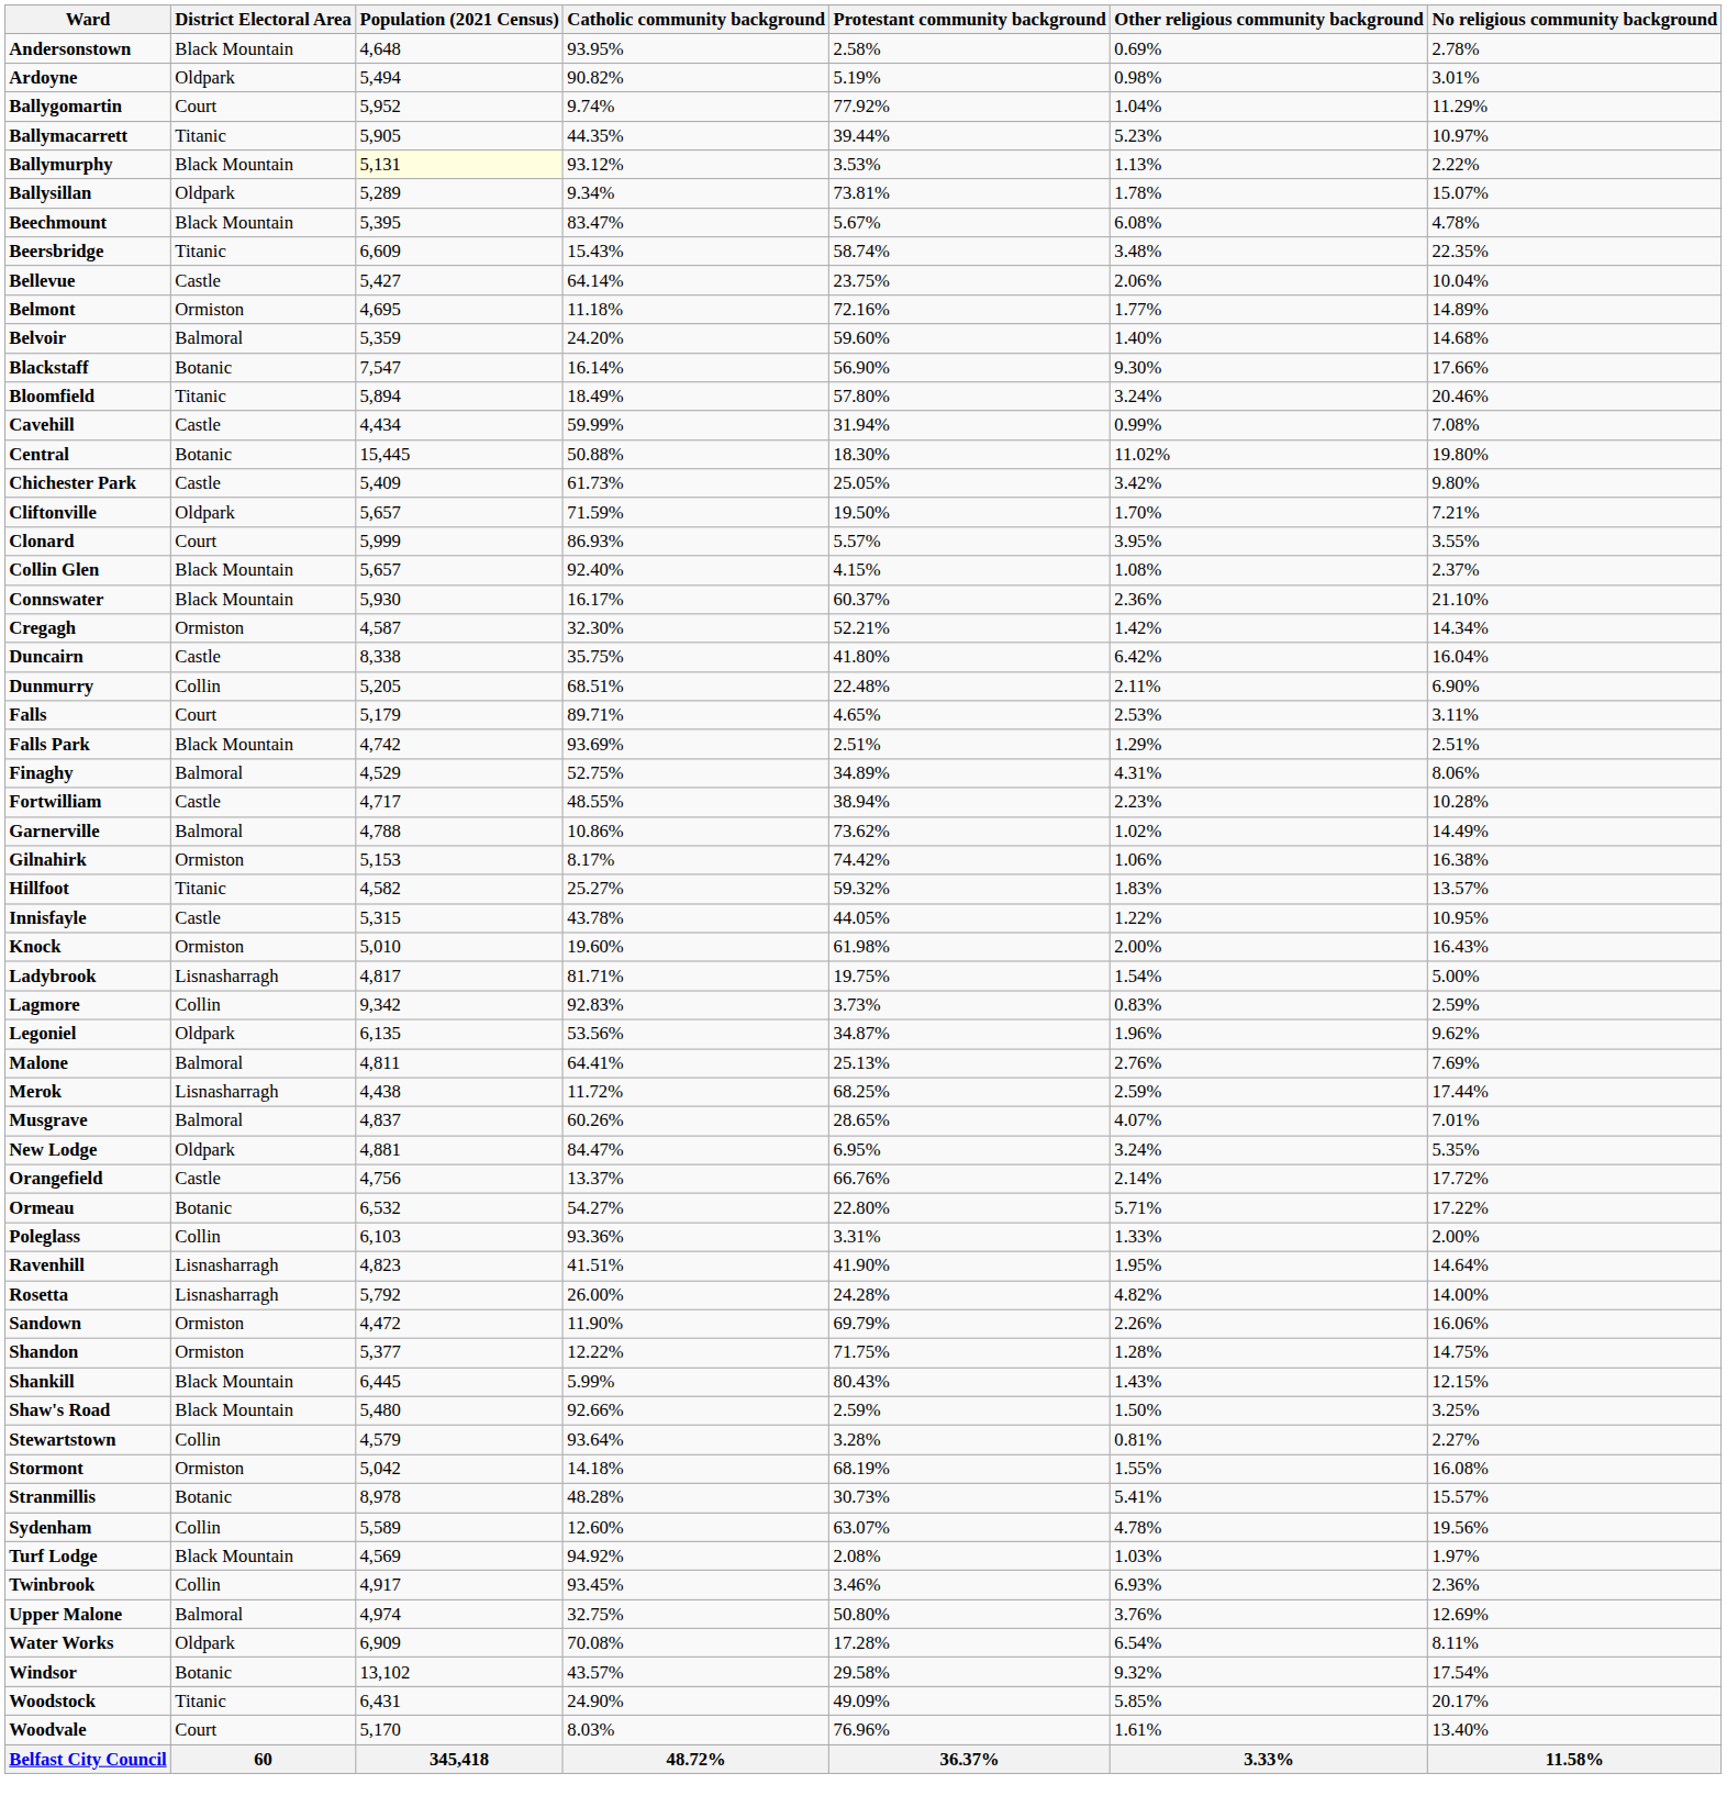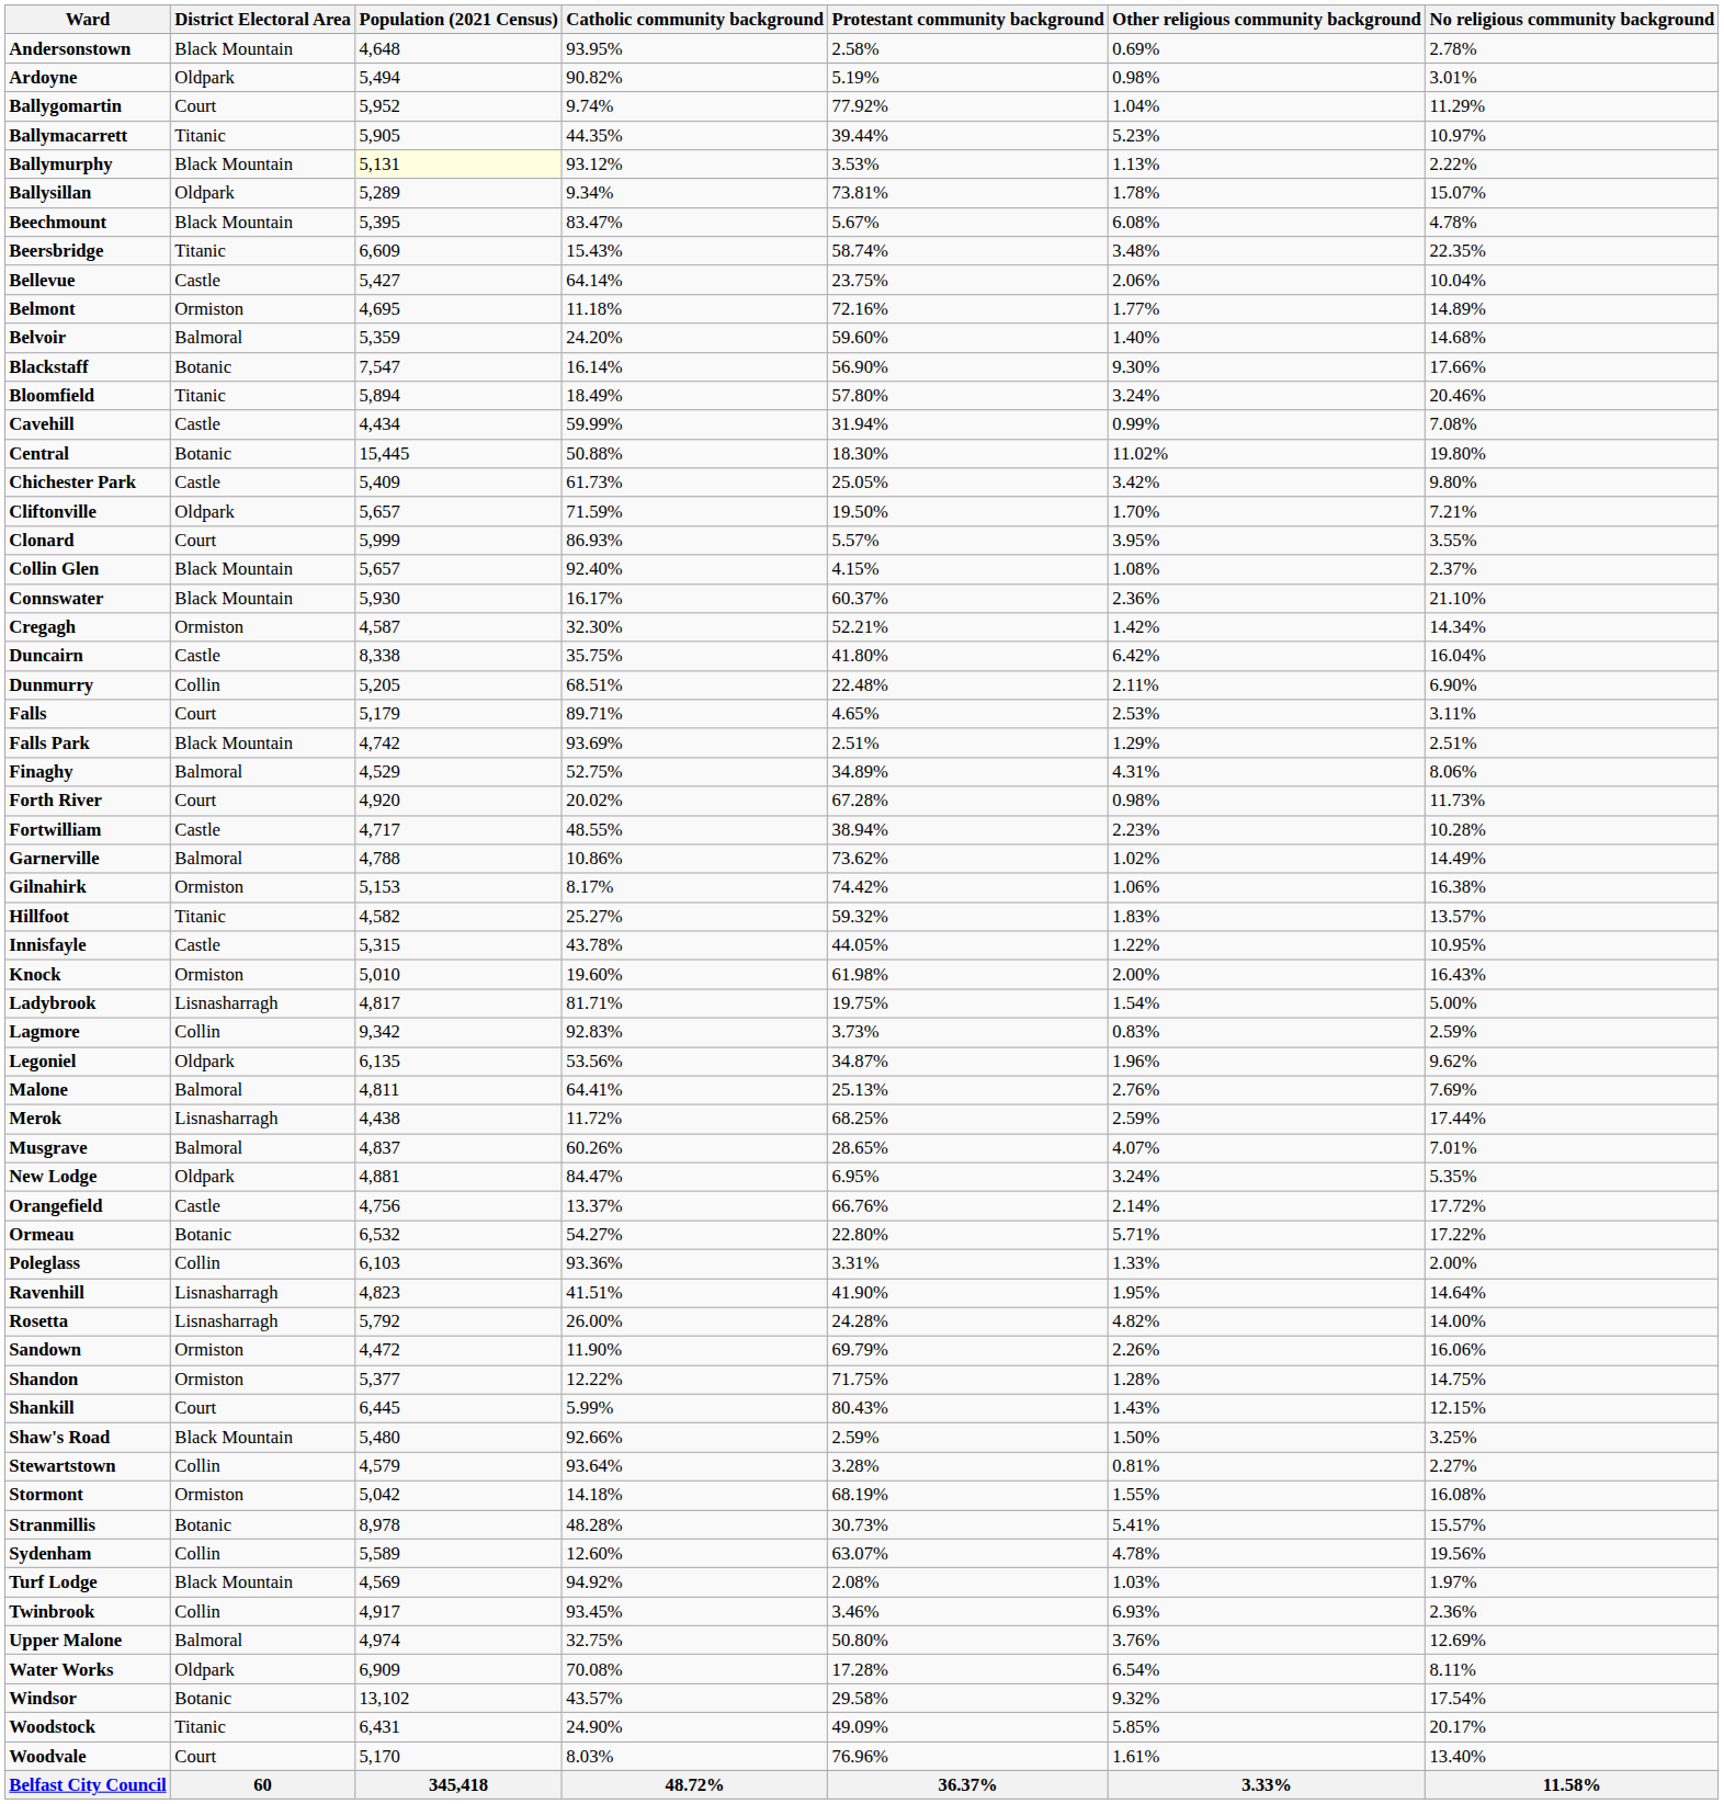 <table class="wikitable sortable">
 <tr>
 <th>Ward</th>
 <th>District Electoral Area</th>
 <th>Population (2021 Census)</th>
 <th>Catholic community background</th>
 <th>Protestant community background</th>
 <th>Other religious community background</th>
 <th>No religious community background</th>
 </tr>
 <tr>
 <td><strong>Andersonstown</strong></td>
 <td>Black Mountain</td>
 <td>4,648</td>
 <td>93.95%</td>
 <td>2.58%</td>
 <td>0.69%</td>
 <td>2.78%</td>
 </tr>
 <tr>
 <td><strong>Ardoyne</strong></td>
 <td>Oldpark</td>
 <td>5,494</td>
 <td>90.82%</td>
 <td>5.19%</td>
 <td>0.98%</td>
 <td>3.01%</td>
 </tr>
 <tr>
 <td><strong>Ballygomartin</strong></td>
 <td>Court</td>
 <td>5,952</td>
 <td>9.74%</td>
 <td>77.92%</td>
 <td>1.04%</td>
 <td>11.29%</td>
 </tr>
 <tr>
 <td><strong>Ballymacarrett</strong></td>
 <td>Titanic</td>
 <td>5,905</td>
 <td>44.35%</td>
 <td>39.44%</td>
 <td>5.23%</td>
 <td>10.97%</td>
 </tr>
 <tr>
 <td><strong>Ballymurphy</strong></td>
 <td>Black Mountain</td>
 <td style="background: lightyellow;">5,131</td>
 <td>93.12%</td>
 <td>3.53%</td>
 <td>1.13%</td>
 <td>2.22%</td>
 </tr>
 <tr>
 <td><strong>Ballysillan</strong></td>
 <td>Oldpark</td>
 <td>5,289</td>
 <td>9.34%</td>
 <td>73.81%</td>
 <td>1.78%</td>
 <td>15.07%</td>
 </tr>
 <tr>
 <td><strong>Beechmount</strong></td>
 <td>Black Mountain</td>
 <td>5,395</td>
 <td>83.47%</td>
 <td>5.67%</td>
 <td>6.08%</td>
 <td>4.78%</td>
 </tr>
 <tr>
 <td><strong>Beersbridge</strong></td>
 <td>Titanic</td>
 <td>6,609</td>
 <td>15.43%</td>
 <td>58.74%</td>
 <td>3.48%</td>
 <td>22.35%</td>
 </tr>
 <tr>
 <td><strong>Bellevue</strong></td>
 <td>Castle</td>
 <td>5,427</td>
 <td>64.14%</td>
 <td>23.75%</td>
 <td>2.06%</td>
 <td>10.04%</td>
 </tr>
 <tr>
 <td><strong>Belmont</strong></td>
 <td>Ormiston</td>
 <td>4,695</td>
 <td>11.18%</td>
 <td>72.16%</td>
 <td>1.77%</td>
 <td>14.89%</td>
 </tr>
 <tr>
 <td><strong>Belvoir</strong></td>
 <td>Balmoral</td>
 <td>5,359</td>
 <td>24.20%</td>
 <td>59.60%</td>
 <td>1.40%</td>
 <td>14.68%</td>
 </tr>
 <tr>
 <td><strong>Blackstaff</strong></td>
 <td>Botanic</td>
 <td>7,547</td>
 <td>16.14%</td>
 <td>56.90%</td>
 <td>9.30%</td>
 <td>17.66%</td>
 </tr>
 <tr>
 <td><strong>Bloomfield</strong></td>
 <td>Titanic</td>
 <td>5,894</td>
 <td>18.49%</td>
 <td>57.80%</td>
 <td>3.24%</td>
 <td>20.46%</td>
 </tr>
 <tr>
 <td><strong>Cavehill</strong></td>
 <td>Castle</td>
 <td>4,434</td>
 <td>59.99%</td>
 <td>31.94%</td>
 <td>0.99%</td>
 <td>7.08%</td>
 </tr>
 <tr>
 <td><strong>Central</strong></td>
 <td>Botanic</td>
 <td>15,445</td>
 <td>50.88%</td>
 <td>18.30%</td>
 <td>11.02%</td>
 <td>19.80%</td>
 </tr>
 <tr>
 <td><strong>Chichester Park</strong></td>
 <td>Castle</td>
 <td>5,409</td>
 <td>61.73%</td>
 <td>25.05%</td>
 <td>3.42%</td>
 <td>9.80%</td>
 </tr>
 <tr>
 <td><strong>Cliftonville</strong></td>
 <td>Oldpark</td>
 <td>5,657</td>
 <td>71.59%</td>
 <td>19.50%</td>
 <td>1.70%</td>
 <td>7.21%</td>
 </tr>
 <tr>
 <td><strong>Clonard</strong></td>
 <td>Court</td>
 <td>5,999</td>
 <td>86.93%</td>
 <td>5.57%</td>
 <td>3.95%</td>
 <td>3.55%</td>
 </tr>
 <tr>
 <td><strong>Collin Glen</strong></td>
 <td>Black Mountain</td>
 <td>5,657</td>
 <td>92.40%</td>
 <td>4.15%</td>
 <td>1.08%</td>
 <td>2.37%</td>
 </tr>
 <tr>
 <td><strong>Connswater</strong></td>
 <td>Black Mountain</td>
 <td>5,930</td>
 <td>16.17%</td>
 <td>60.37%</td>
 <td>2.36%</td>
 <td>21.10%</td>
 </tr>
 <tr>
 <td><strong>Cregagh</strong></td>
 <td>Ormiston</td>
 <td>4,587</td>
 <td>32.30%</td>
 <td>52.21%</td>
 <td>1.42%</td>
 <td>14.34%</td>
 </tr>
 <tr>
 <td><strong>Duncairn</strong></td>
 <td>Castle</td>
 <td>8,338</td>
 <td>35.75%</td>
 <td>41.80%</td>
 <td>6.42%</td>
 <td>16.04%</td>
 </tr>
 <tr>
 <td><strong>Dunmurry</strong></td>
 <td>Collin</td>
 <td>5,205</td>
 <td>68.51%</td>
 <td>22.48%</td>
 <td>2.11%</td>
 <td>6.90%</td>
 </tr>
 <tr>
 <td><strong>Falls</strong></td>
 <td>Court</td>
 <td>5,179</td>
 <td>89.71%</td>
 <td>4.65%</td>
 <td>2.53%</td>
 <td>3.11%</td>
 </tr>
 <tr>
 <td><strong>Falls Park</strong></td>
 <td>Black Mountain</td>
 <td>4,742</td>
 <td>93.69%</td>
 <td>2.51%</td>
 <td>1.29%</td>
 <td>2.51%</td>
 </tr>
 <tr>
 <td><strong>Finaghy</strong></td>
 <td>Balmoral</td>
 <td>4,529</td>
 <td>52.75%</td>
 <td>34.89%</td>
 <td>4.31%</td>
 <td>8.06%</td>
 </tr>
 <tr>
+<td><strong>Forth River</strong></td>
+<td>Court</td>
+<td>4,920</td>
+<td>20.02%</td>
+<td>67.28%</td>
+<td>0.98%</td>
+<td>11.73%</td>
+</tr>
+<tr>
 <td><strong>Fortwilliam</strong></td>
 <td>Castle</td>
 <td>4,717</td>
 <td>48.55%</td>
 <td>38.94%</td>
 <td>2.23%</td>
 <td>10.28%</td>
 </tr>
 <tr>
 <td><strong>Garnerville</strong></td>
 <td>Balmoral</td>
 <td>4,788</td>
 <td>10.86%</td>
 <td>73.62%</td>
 <td>1.02%</td>
 <td>14.49%</td>
 </tr>
 <tr>
 <td><strong>Gilnahirk</strong></td>
 <td>Ormiston</td>
 <td>5,153</td>
 <td>8.17%</td>
 <td>74.42%</td>
 <td>1.06%</td>
 <td>16.38%</td>
 </tr>
 <tr>
 <td><strong>Hillfoot</strong></td>
 <td>Titanic</td>
 <td>4,582</td>
 <td>25.27%</td>
 <td>59.32%</td>
 <td>1.83%</td>
 <td>13.57%</td>
 </tr>
 <tr>
 <td><strong>Innisfayle</strong></td>
 <td>Castle</td>
 <td>5,315</td>
 <td>43.78%</td>
 <td>44.05%</td>
 <td>1.22%</td>
 <td>10.95%</td>
 </tr>
 <tr>
 <td><strong>Knock</strong></td>
 <td>Ormiston</td>
 <td>5,010</td>
 <td>19.60%</td>
 <td>61.98%</td>
 <td>2.00%</td>
 <td>16.43%</td>
 </tr>
 <tr>
 <td><strong>Ladybrook</strong></td>
 <td>Lisnasharragh</td>
 <td>4,817</td>
 <td>81.71%</td>
 <td>19.75%</td>
 <td>1.54%</td>
 <td>5.00%</td>
 </tr>
 <tr>
 <td><strong>Lagmore</strong></td>
 <td>Collin</td>
 <td>9,342</td>
 <td>92.83%</td>
 <td>3.73%</td>
 <td>0.83%</td>
 <td>2.59%</td>
 </tr>
 <tr>
 <td><strong>Legoniel</strong></td>
 <td>Oldpark</td>
 <td>6,135</td>
 <td>53.56%</td>
 <td>34.87%</td>
 <td>1.96%</td>
 <td>9.62%</td>
 </tr>
 <tr>
 <td><strong>Malone</strong></td>
 <td>Balmoral</td>
 <td>4,811</td>
 <td>64.41%</td>
 <td>25.13%</td>
 <td>2.76%</td>
 <td>7.69%</td>
 </tr>
 <tr>
 <td><strong>Merok</strong></td>
 <td>Lisnasharragh</td>
 <td>4,438</td>
 <td>11.72%</td>
 <td>68.25%</td>
 <td>2.59%</td>
 <td>17.44%</td>
 </tr>
 <tr>
 <td><strong>Musgrave</strong></td>
 <td>Balmoral</td>
 <td>4,837</td>
 <td>60.26%</td>
 <td>28.65%</td>
 <td>4.07%</td>
 <td>7.01%</td>
 </tr>
 <tr>
 <td><strong>New Lodge</strong></td>
 <td>Oldpark</td>
 <td>4,881</td>
 <td>84.47%</td>
 <td>6.95%</td>
 <td>3.24%</td>
 <td>5.35%</td>
 </tr>
 <tr>
 <td><strong>Orangefield</strong></td>
 <td>Castle</td>
 <td>4,756</td>
 <td>13.37%</td>
 <td>66.76%</td>
 <td>2.14%</td>
 <td>17.72%</td>
 </tr>
 <tr>
 <td><strong>Ormeau</strong></td>
 <td>Botanic</td>
 <td>6,532</td>
 <td>54.27%</td>
 <td>22.80%</td>
 <td>5.71%</td>
 <td>17.22%</td>
 </tr>
 <tr>
 <td><strong>Poleglass</strong></td>
 <td>Collin</td>
 <td>6,103</td>
 <td>93.36%</td>
 <td>3.31%</td>
 <td>1.33%</td>
 <td>2.00%</td>
 </tr>
 <tr>
 <td><strong>Ravenhill</strong></td>
 <td>Lisnasharragh</td>
 <td>4,823</td>
 <td>41.51%</td>
 <td>41.90%</td>
 <td>1.95%</td>
 <td>14.64%</td>
 </tr>
 <tr>
 <td><strong>Rosetta</strong></td>
 <td>Lisnasharragh</td>
 <td>5,792</td>
 <td>26.00%</td>
 <td>24.28%</td>
 <td>4.82%</td>
 <td>14.00%</td>
 </tr>
 <tr>
 <td><strong>Sandown</strong></td>
 <td>Ormiston</td>
 <td>4,472</td>
 <td>11.90%</td>
 <td>69.79%</td>
 <td>2.26%</td>
 <td>16.06%</td>
 </tr>
 <tr>
 <td><strong>Shandon</strong></td>
 <td>Ormiston</td>
 <td>5,377</td>
 <td>12.22%</td>
 <td>71.75%</td>
 <td>1.28%</td>
 <td>14.75%</td>
 </tr>
 <tr>
 <td><strong>Shankill</strong></td>
-<td>Black Mountain</td>
+<td>Court</td>
 <td>6,445</td>
 <td>5.99%</td>
 <td>80.43%</td>
 <td>1.43%</td>
 <td>12.15%</td>
 </tr>
 <tr>
 <td><strong>Shaw's Road</strong></td>
 <td>Black Mountain</td>
 <td>5,480</td>
 <td>92.66%</td>
 <td>2.59%</td>
 <td>1.50%</td>
 <td>3.25%</td>
 </tr>
 <tr>
 <td><strong>Stewartstown</strong></td>
 <td>Collin</td>
 <td>4,579</td>
 <td>93.64%</td>
 <td>3.28%</td>
 <td>0.81%</td>
 <td>2.27%</td>
 </tr>
 <tr>
 <td><strong>Stormont</strong></td>
 <td>Ormiston</td>
 <td>5,042</td>
 <td>14.18%</td>
 <td>68.19%</td>
 <td>1.55%</td>
 <td>16.08%</td>
 </tr>
 <tr>
 <td><strong>Stranmillis</strong></td>
 <td>Botanic</td>
 <td>8,978</td>
 <td>48.28%</td>
 <td>30.73%</td>
 <td>5.41%</td>
 <td>15.57%</td>
 </tr>
 <tr>
 <td><strong>Sydenham</strong></td>
 <td>Collin</td>
 <td>5,589</td>
 <td>12.60%</td>
 <td>63.07%</td>
 <td>4.78%</td>
 <td>19.56%</td>
 </tr>
 <tr>
 <td><strong>Turf Lodge</strong></td>
 <td>Black Mountain</td>
 <td>4,569</td>
 <td>94.92%</td>
 <td>2.08%</td>
 <td>1.03%</td>
 <td>1.97%</td>
 </tr>
 <tr>
 <td><strong>Twinbrook</strong></td>
 <td>Collin</td>
 <td>4,917</td>
 <td>93.45%</td>
 <td>3.46%</td>
 <td>6.93%</td>
 <td>2.36%</td>
 </tr>
 <tr>
 <td><strong>Upper Malone</strong></td>
 <td>Balmoral</td>
 <td>4,974</td>
 <td>32.75%</td>
 <td>50.80%</td>
 <td>3.76%</td>
 <td>12.69%</td>
 </tr>
 <tr>
 <td><strong>Water Works</strong></td>
 <td>Oldpark</td>
 <td>6,909</td>
 <td>70.08%</td>
 <td>17.28%</td>
 <td>6.54%</td>
 <td>8.11%</td>
 </tr>
 <tr>
 <td><strong>Windsor</strong></td>
 <td>Botanic</td>
 <td>13,102</td>
 <td>43.57%</td>
 <td>29.58%</td>
 <td>9.32%</td>
 <td>17.54%</td>
 </tr>
 <tr>
 <td><strong>Woodstock</strong></td>
 <td>Titanic</td>
 <td>6,431</td>
 <td>24.90%</td>
 <td>49.09%</td>
 <td>5.85%</td>
 <td>20.17%</td>
 </tr>
 <tr>
 <td><strong>Woodvale</strong></td>
 <td>Court</td>
 <td>5,170</td>
 <td>8.03%</td>
 <td>76.96%</td>
 <td>1.61%</td>
 <td>13.40%</td>
 </tr>
 <tr>
 <th><a href='#'>Belfast City Council</a></th>
 <th>60</th>
 <th>345,418</th>
 <th>48.72%</th>
 <th>36.37%</th>
 <th>3.33%</th>
 <th>11.58%</th>
 </tr>
 </table>
